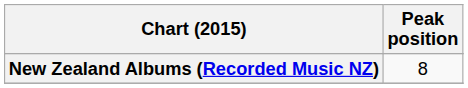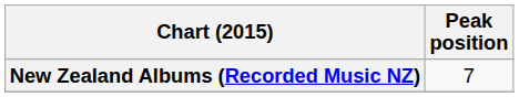 <table class="wikitable sortable plainrowheaders" style="text-align:center">
 <tr>
 <th scope="col">Chart (2015)</th>
 <th scope="col">Peak<br> position</th>
 </tr>
 <tr>
 </tr>
 <tr>
 </tr>
 <tr>
 </tr>
 <tr>
 </tr>
 <tr>
 </tr>
 <tr>
 </tr>
 <tr>
 </tr>
 <tr>
 </tr>
 <tr>
 </tr>
 <tr>
 </tr>
 <tr>
 </tr>
 <tr>
 </tr>
 <tr>
 <th scope="row">New Zealand Albums (<a href='#'>Recorded Music NZ</a>)</th>
-<td>8</td>
+<td>7</td>
 </tr>
 <tr>
 </tr>
 <tr>
 </tr>
 <tr>
 </tr>
 <tr>
 </tr>
 <tr>
 </tr>
 <tr>
 </tr>
 <tr>
 </tr>
 <tr>
 </tr>
 <tr>
 </tr>
 </table>
